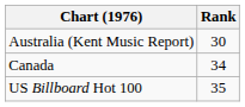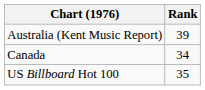 <table class="wikitable">
 <tr>
 <th align="left">Chart (1976)</th>
 <th style="text-align:center;">Rank</th>
 </tr>
 <tr>
 <td>Australia (Kent Music Report)</td>
-<td style="text-align:center;">30</td>
+<td style="text-align:center;">39</td>
 </tr>
 <tr>
 <td>Canada</td>
 <td style="text-align:center;">34</td>
 </tr>
 <tr>
 <td>US <em>Billboard</em> Hot 100</td>
 <td style="text-align:center;">35</td>
 </tr>
 </table>
